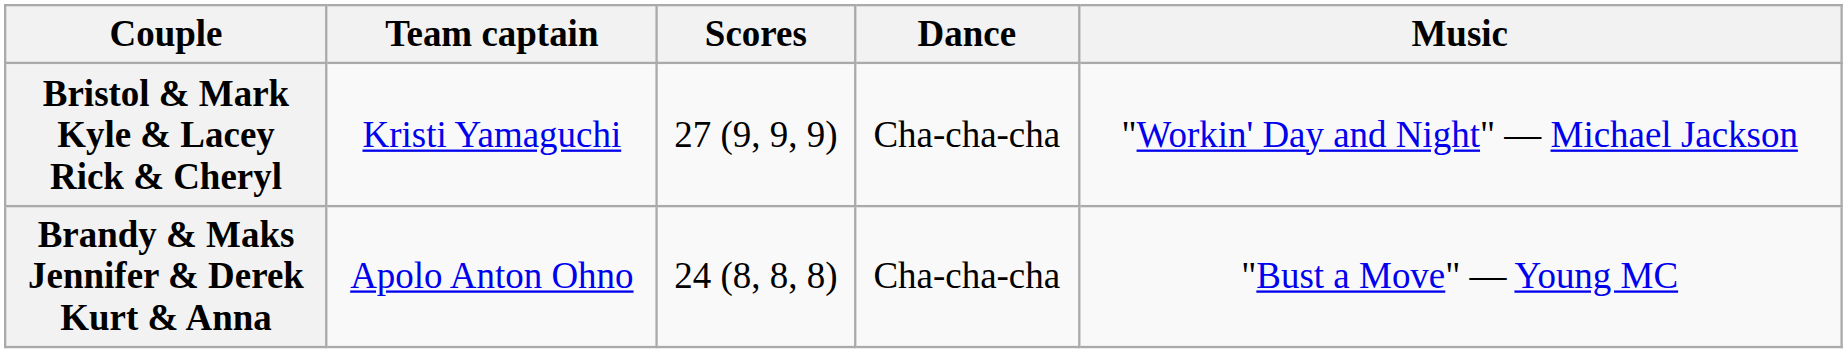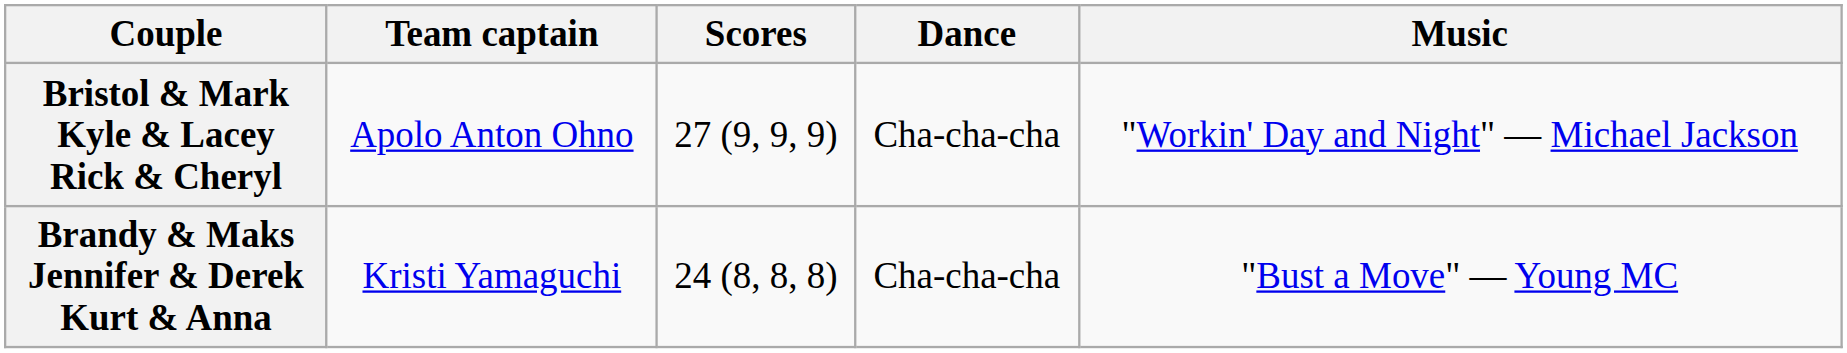 <table class="wikitable unsortable" style="text-align:center; width:90%">
 <tr>
 <th scope="col">Couple</th>
 <th scope="col">Team captain</th>
 <th scope="col">Scores</th>
 <th scope="col">Dance</th>
 <th scope="col">Music</th>
 </tr>
 <tr>
 <th scope="row">Bristol & Mark<br>Kyle & Lacey<br>Rick & Cheryl</th>
-<td><a href='#'>Kristi Yamaguchi</a></td>
+<td><a href='#'>Apolo Anton Ohno</a></td>
 <td>27 (9, 9, 9)</td>
 <td>Cha-cha-cha</td>
 <td>"<a href='#'>Workin' Day and Night</a>" — <a href='#'>Michael Jackson</a></td>
 </tr>
 <tr>
 <th scope="row">Brandy & Maks<br>Jennifer & Derek<br>Kurt & Anna</th>
-<td><a href='#'>Apolo Anton Ohno</a></td>
+<td><a href='#'>Kristi Yamaguchi</a></td>
 <td>24 (8, 8, 8)</td>
 <td>Cha-cha-cha</td>
 <td>"<a href='#'>Bust a Move</a>" — <a href='#'>Young MC</a></td>
 </tr>
 </table>
